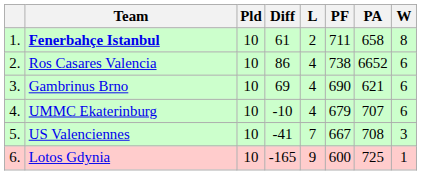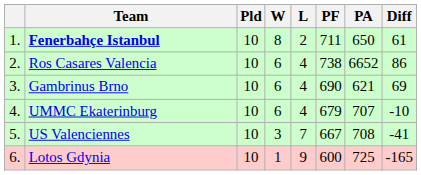 <table class=wikitable style="text-align:center">
 <tr>
 <th width=15></th>
 <th width=220>Team</th>
 <th width=20>Pld</th>
-<th width=30>Diff</th>
+<th width=20>W</th>
 <th width=20>L</th>
 <th width=20>PF</th>
 <th width=20>PA</th>
-<th width=20>W</th>
+<th width=30>Diff</th>
 </tr>
 <tr bgcolor=#ccffcc>
 <td>1.</td>
 <td align=left> <strong><a href='#'>Fenerbahçe Istanbul</a></strong></td>
 <td>10</td>
-<td>61</td>
+<td>8</td>
 <td>2</td>
 <td>711</td>
-<td>658</td>
-<td>8</td>
+<td>650</td>
+<td>61</td>
 </tr>
 <tr bgcolor=#ccffcc>
 <td>2.</td>
 <td align=left> <a href='#'>Ros Casares Valencia</a></td>
 <td>10</td>
-<td>86</td>
+<td>6</td>
 <td>4</td>
 <td>738</td>
 <td>6652</td>
-<td>6</td>
+<td>86</td>
 </tr>
 <tr bgcolor=#ccffcc>
 <td>3.</td>
 <td align=left> <a href='#'>Gambrinus Brno</a></td>
 <td>10</td>
-<td>69</td>
+<td>6</td>
 <td>4</td>
 <td>690</td>
 <td>621</td>
-<td>6</td>
+<td>69</td>
 </tr>
 <tr bgcolor=#ccffcc>
 <td>4.</td>
 <td align=left> <a href='#'>UMMC Ekaterinburg</a></td>
 <td>10</td>
-<td>-10</td>
+<td>6</td>
 <td>4</td>
 <td>679</td>
 <td>707</td>
-<td>6</td>
+<td>-10</td>
 </tr>
 <tr bgcolor=#ccffcc>
 <td>5.</td>
 <td align=left> <a href='#'>US Valenciennes</a></td>
 <td>10</td>
-<td>-41</td>
+<td>3</td>
 <td>7</td>
 <td>667</td>
 <td>708</td>
-<td>3</td>
+<td>-41</td>
 </tr>
 <tr bgcolor=#ffcccc>
 <td>6.</td>
 <td align=left> <a href='#'>Lotos Gdynia</a></td>
 <td>10</td>
-<td>-165</td>
+<td>1</td>
 <td>9</td>
 <td>600</td>
 <td>725</td>
-<td>1</td>
+<td>-165</td>
 </tr>
 </table>
